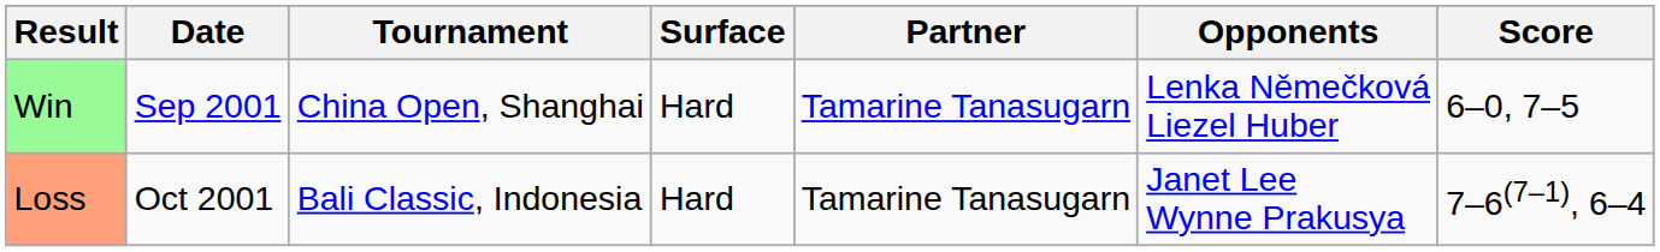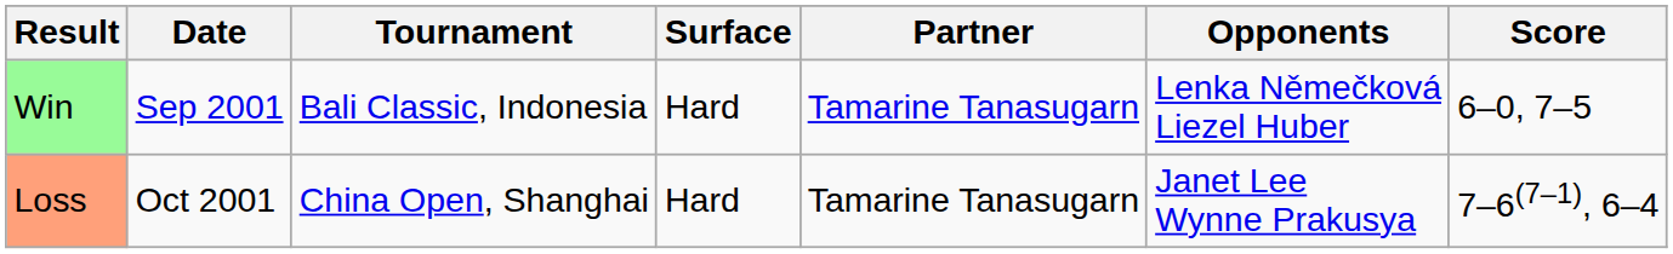 <table class="sortable wikitable">
 <tr>
 <th>Result</th>
 <th>Date</th>
 <th>Tournament</th>
 <th>Surface</th>
 <th>Partner</th>
 <th>Opponents</th>
 <th class="unsortable">Score</th>
 </tr>
 <tr>
 <td style="background:#98fb98;">Win</td>
 <td><a href='#'>Sep 2001</a></td>
-<td><a href='#'>China Open</a>, Shanghai</td>
+<td><a href='#'>Bali Classic</a>, Indonesia</td>
 <td>Hard</td>
 <td> <a href='#'>Tamarine Tanasugarn</a></td>
 <td> <a href='#'>Lenka Němečková</a> <br>  <a href='#'>Liezel Huber</a></td>
 <td>6–0, 7–5</td>
 </tr>
 <tr>
 <td style="background:#ffa07a;">Loss</td>
 <td>Oct 2001</td>
-<td><a href='#'>Bali Classic</a>, Indonesia</td>
+<td><a href='#'>China Open</a>, Shanghai</td>
 <td>Hard</td>
 <td> Tamarine Tanasugarn</td>
 <td> <a href='#'>Janet Lee</a> <br>  <a href='#'>Wynne Prakusya</a></td>
 <td>7–6<sup>(7–1)</sup>, 6–4</td>
 </tr>
 </table>
